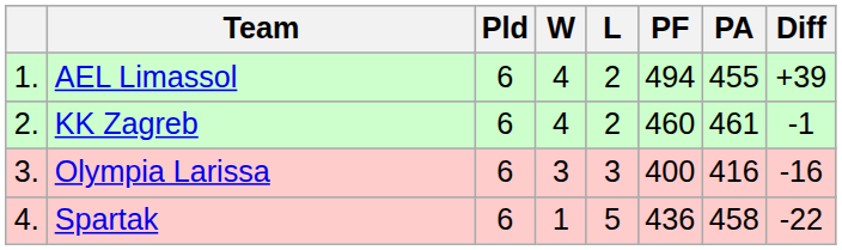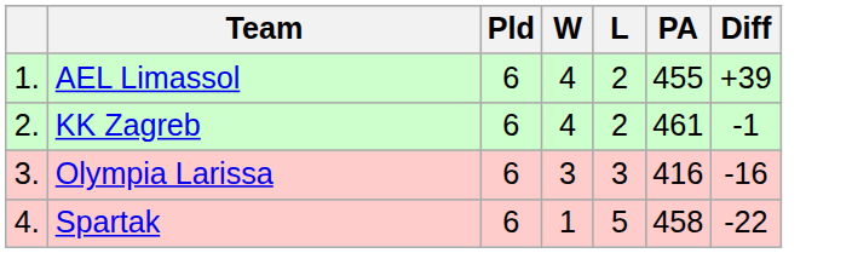 <table class=wikitable style="text-align:center">
 <tr>
 <th width=15></th>
 <th width=220>Team</th>
 <th width=20>Pld</th>
 <th width=20>W</th>
 <th width=20>L</th>
-<th width=20>PF</th>
 <th width=20>PA</th>
 <th width=30>Diff</th>
 </tr>
 <tr style="background: #ccffcc;">
 <td>1.</td>
 <td align=left> <a href='#'>AEL Limassol</a></td>
 <td>6</td>
 <td>4</td>
 <td>2</td>
-<td>494</td>
 <td>455</td>
 <td>+39</td>
 </tr>
 <tr style="background: #ccffcc;">
 <td>2.</td>
 <td align=left> <a href='#'>KK Zagreb</a></td>
 <td>6</td>
 <td>4</td>
 <td>2</td>
-<td>460</td>
 <td>461</td>
 <td>-1</td>
 </tr>
 <tr style="background: #ffcccc;">
 <td>3.</td>
 <td align=left> <a href='#'>Olympia Larissa</a></td>
 <td>6</td>
 <td>3</td>
 <td>3</td>
-<td>400</td>
 <td>416</td>
 <td>-16</td>
 </tr>
 <tr style="background: #ffcccc;">
 <td>4.</td>
 <td align=left> <a href='#'>Spartak</a></td>
 <td>6</td>
 <td>1</td>
 <td>5</td>
-<td>436</td>
 <td>458</td>
 <td>-22</td>
 </tr>
 </table>
